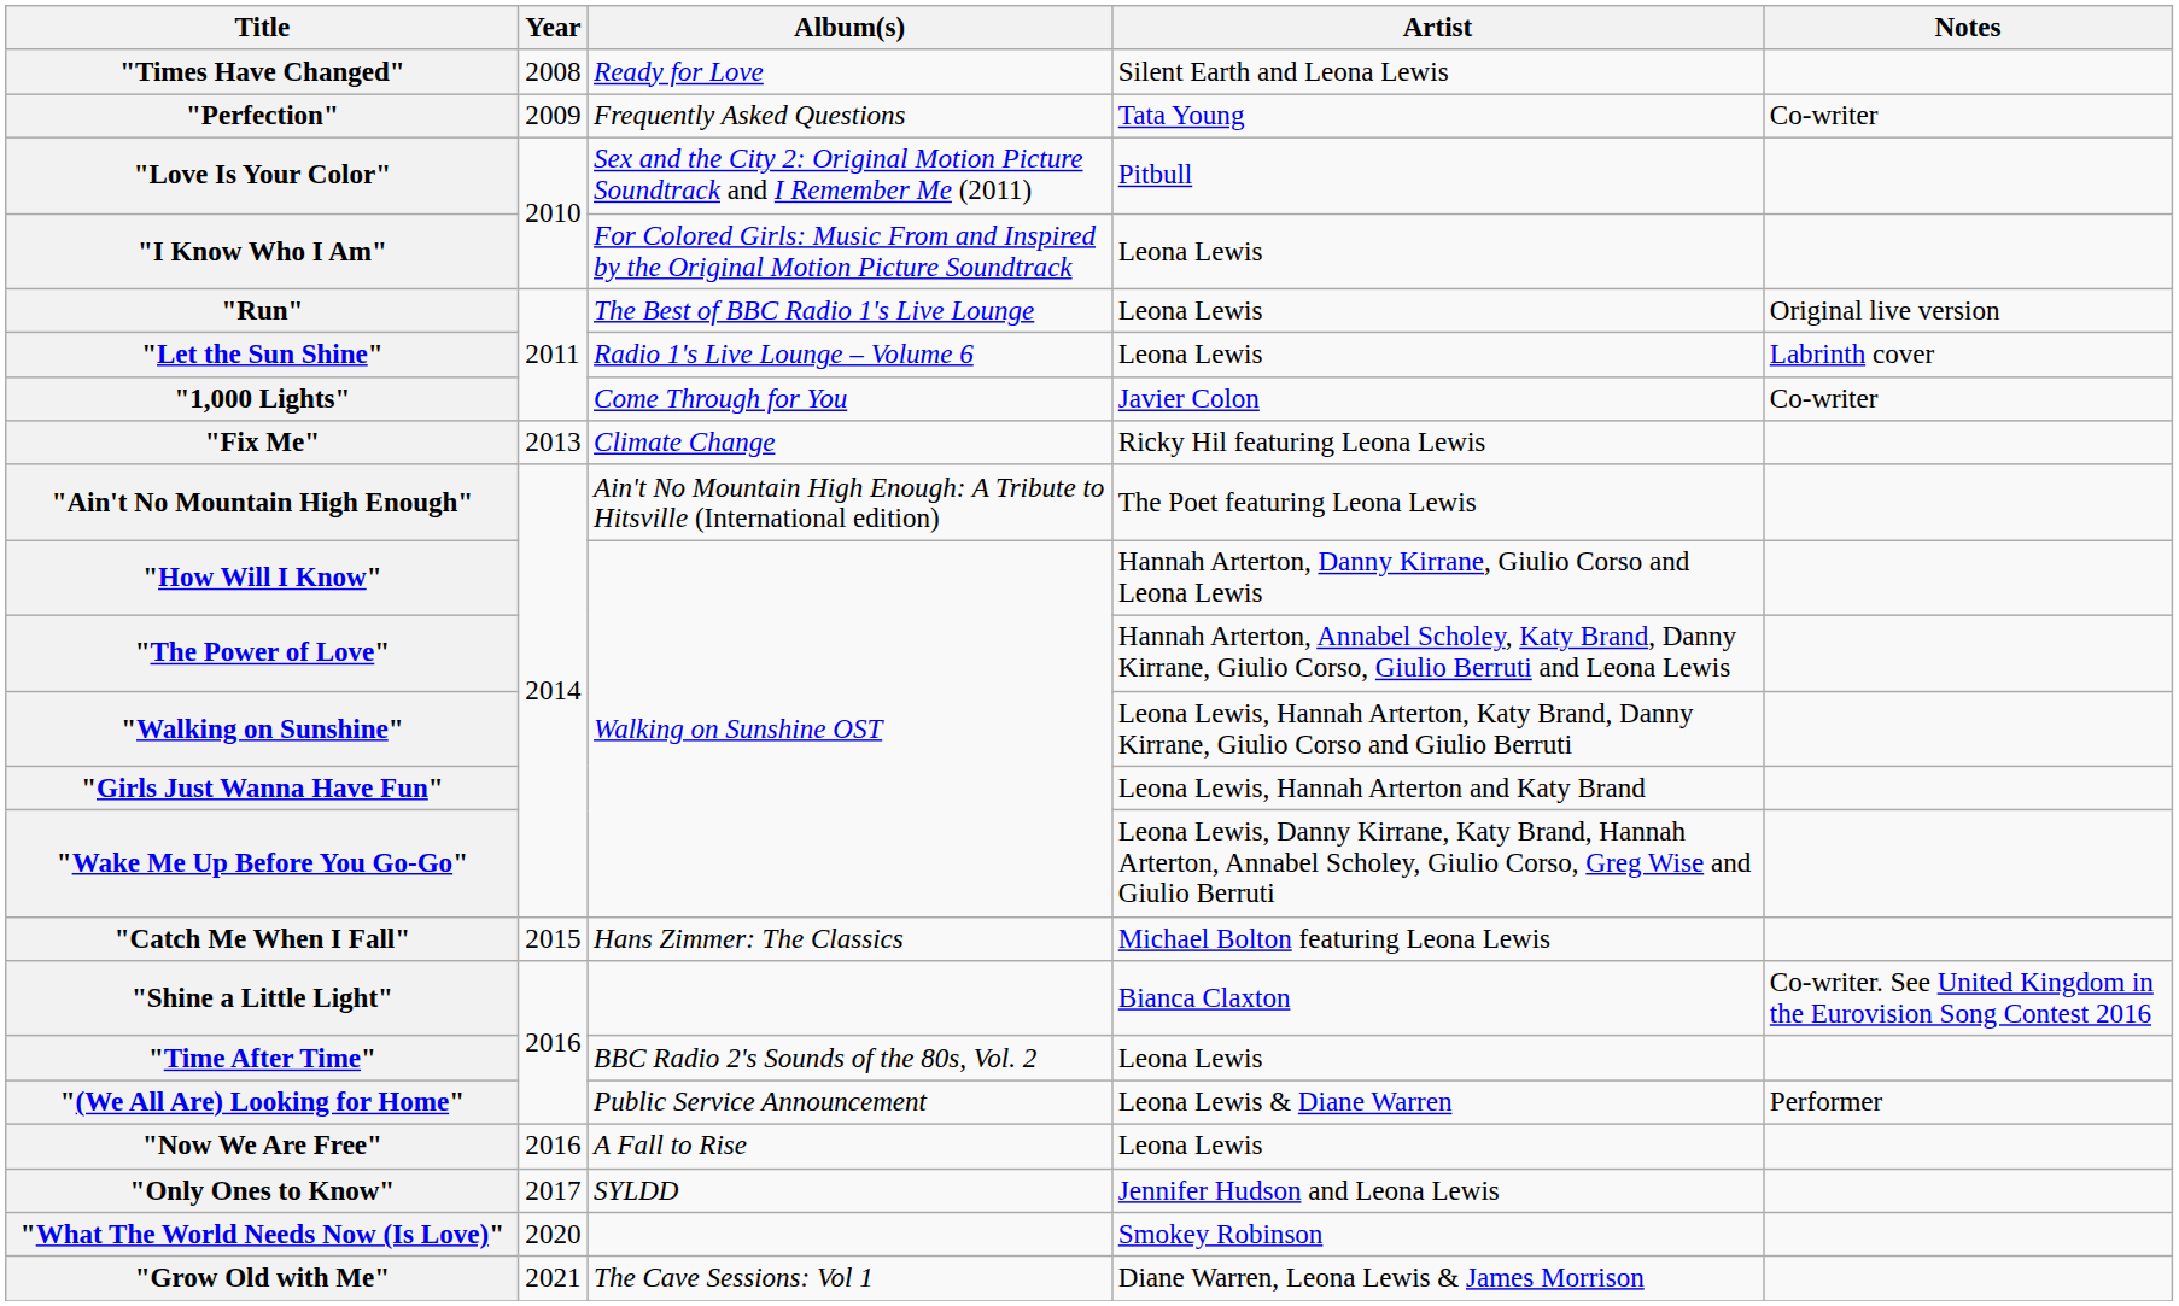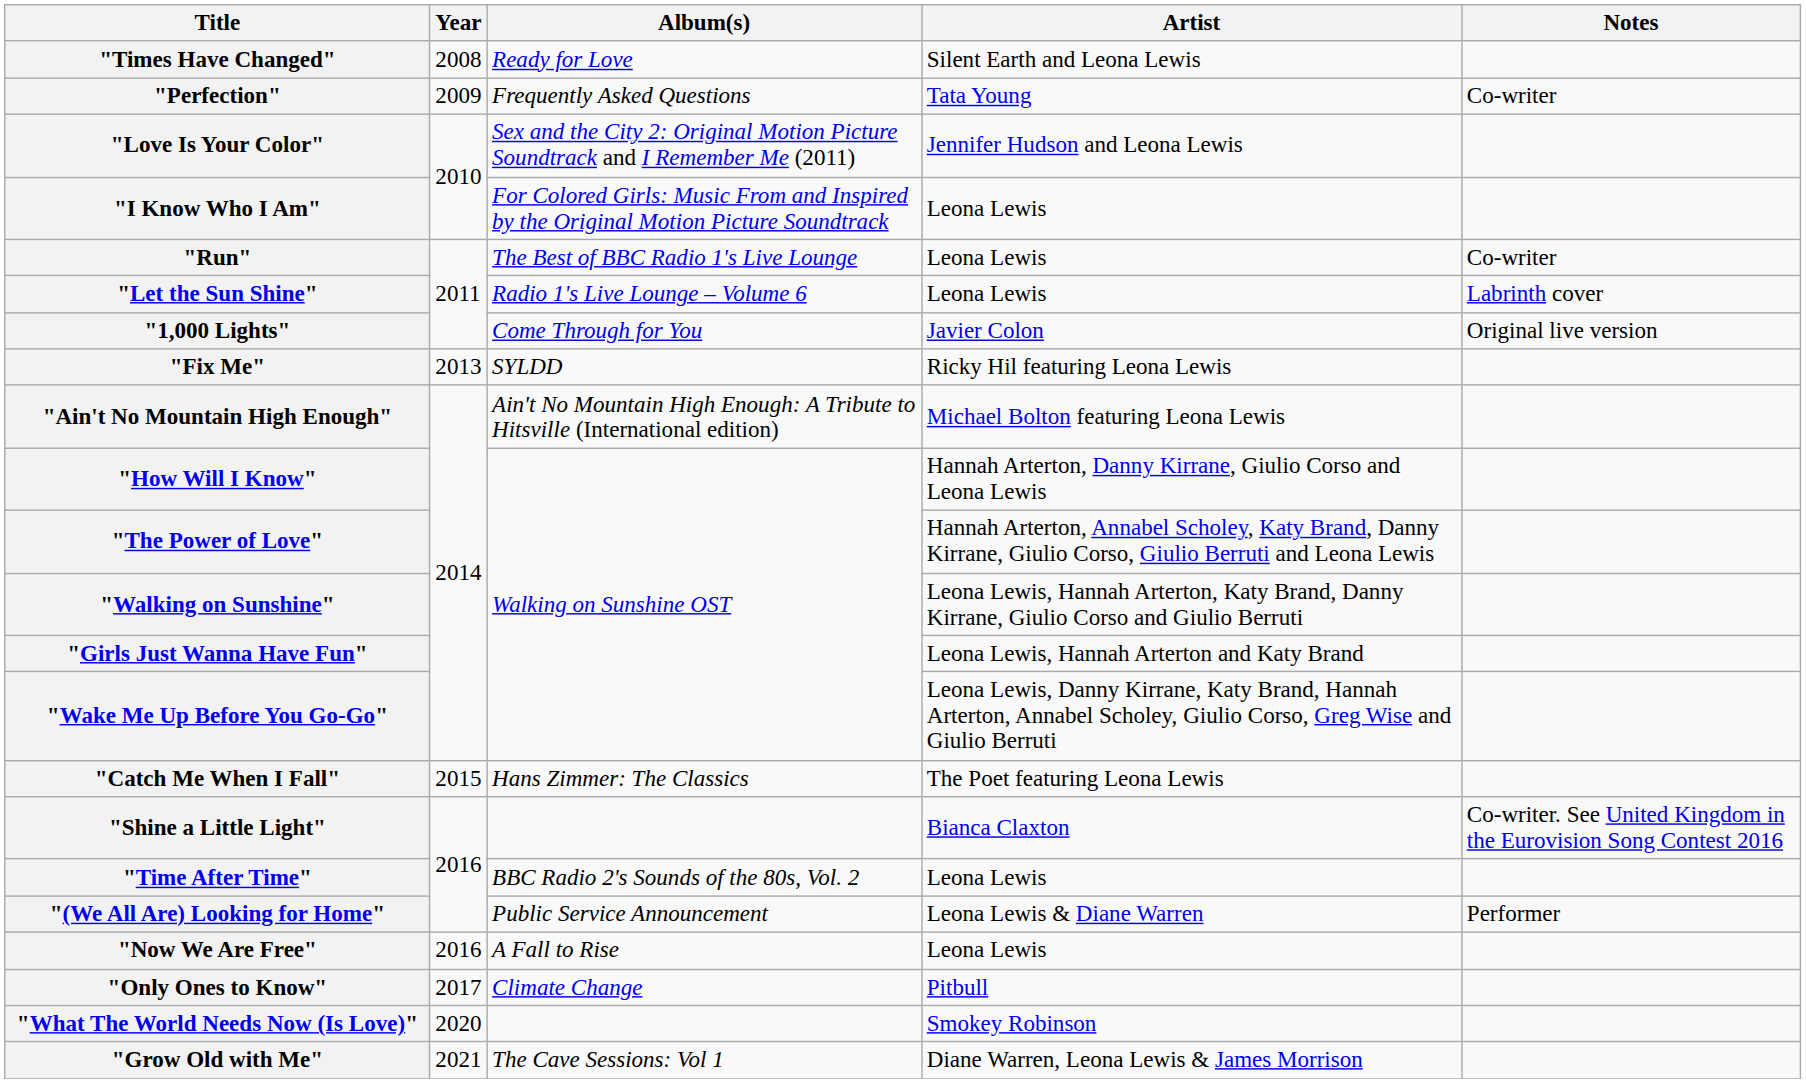 <table class="wikitable plainrowheaders">
 <tr>
 <th scope="col" style="width:18em;">Title</th>
 <th scope="col" style="width:1em;">Year</th>
 <th scope="col">Album(s)</th>
 <th scope="col">Artist</th>
 <th scope="col">Notes</th>
 </tr>
 <tr>
 <th scope="row">"Times Have Changed"</th>
 <td>2008</td>
 <td><em><a href='#'>Ready for Love</a></em></td>
 <td>Silent Earth and Leona Lewis</td>
 <td></td>
 </tr>
 <tr>
 <th scope="row">"Perfection"</th>
 <td rowspan="1">2009</td>
 <td><em>Frequently Asked Questions</em></td>
 <td><a href='#'>Tata Young</a></td>
 <td>Co-writer</td>
 </tr>
 <tr>
 <th scope="row">"Love Is Your Color"</th>
 <td rowspan="2">2010</td>
 <td><em><a href='#'>Sex and the City 2: Original Motion Picture Soundtrack</a></em> and <em><a href='#'>I Remember Me</a></em> (2011)</td>
-<td><a href='#'>Pitbull</a><br></td>
+<td><a href='#'>Jennifer Hudson</a> and Leona Lewis</td>
 <td></td>
 </tr>
 <tr>
 <th scope="row">"I Know Who I Am"</th>
 <td><em><a href='#'>For Colored Girls: Music From and Inspired by the Original Motion Picture Soundtrack</a></em></td>
 <td>Leona Lewis</td>
 <td></td>
 </tr>
 <tr>
 <th scope="row">"Run"<br></th>
 <td rowspan="3">2011</td>
 <td><em><a href='#'>The Best of BBC Radio 1's Live Lounge</a></em></td>
 <td>Leona Lewis</td>
-<td>Original live version</td>
+<td>Co-writer</td>
 </tr>
 <tr>
 <th scope="row">"<a href='#'>Let the Sun Shine</a>"<br></th>
 <td><em><a href='#'>Radio 1's Live Lounge – Volume 6</a></em></td>
 <td>Leona Lewis</td>
 <td><a href='#'>Labrinth</a> cover</td>
 </tr>
 <tr>
 <th scope="row">"1,000 Lights"</th>
 <td><em><a href='#'>Come Through for You</a></em></td>
 <td><a href='#'>Javier Colon</a></td>
-<td>Co-writer</td>
+<td>Original live version</td>
 </tr>
 <tr>
 <th scope="row">"Fix Me"</th>
 <td>2013</td>
-<td><em><a href='#'>Climate Change</a></em></td>
+<td><em>SYLDD</em></td>
 <td>Ricky Hil featuring Leona Lewis</td>
 <td></td>
 </tr>
 <tr>
 <th scope="row">"Ain't No Mountain High Enough"</th>
 <td rowspan="6">2014</td>
 <td><em>Ain't No Mountain High Enough: A Tribute to Hitsville</em> (International edition)</td>
-<td>The Poet featuring Leona Lewis</td>
+<td><a href='#'>Michael Bolton</a> featuring Leona Lewis</td>
 <td></td>
 </tr>
 <tr>
 <th scope="row">"<a href='#'>How Will I Know</a>"</th>
 <td rowspan="5"><em><a href='#'>Walking on Sunshine OST</a></em></td>
 <td>Hannah Arterton, <a href='#'>Danny Kirrane</a>, Giulio Corso and Leona Lewis</td>
 <td></td>
 </tr>
 <tr>
 <th scope="row">"<a href='#'>The Power of Love</a>"</th>
 <td>Hannah Arterton, <a href='#'>Annabel Scholey</a>, <a href='#'>Katy Brand</a>, Danny Kirrane, Giulio Corso, <a href='#'>Giulio Berruti</a> and Leona Lewis</td>
 <td></td>
 </tr>
 <tr>
 <th scope="row">"<a href='#'>Walking on Sunshine</a>"</th>
 <td>Leona Lewis, Hannah Arterton, Katy Brand, Danny Kirrane, Giulio Corso and Giulio Berruti</td>
 <td></td>
 </tr>
 <tr>
 <th scope="row">"<a href='#'>Girls Just Wanna Have Fun</a>"</th>
 <td>Leona Lewis, Hannah Arterton and Katy Brand</td>
 <td></td>
 </tr>
 <tr>
 <th scope="row">"<a href='#'>Wake Me Up Before You Go-Go</a>"</th>
 <td>Leona Lewis, Danny Kirrane, Katy Brand, Hannah Arterton, Annabel Scholey, Giulio Corso, <a href='#'>Greg Wise</a> and Giulio Berruti</td>
 <td></td>
 </tr>
 <tr>
 <th scope="row">"Catch Me When I Fall"</th>
 <td>2015</td>
 <td><em>Hans Zimmer: The Classics</em></td>
-<td><a href='#'>Michael Bolton</a> featuring Leona Lewis</td>
+<td>The Poet featuring Leona Lewis</td>
 <td></td>
 </tr>
 <tr>
 <th scope="row">"Shine a Little Light"</th>
 <td rowspan="3">2016</td>
 <td></td>
 <td><a href='#'>Bianca Claxton</a></td>
 <td>Co-writer. See <a href='#'>United Kingdom in the Eurovision Song Contest 2016</a></td>
 </tr>
 <tr>
 <th scope="row">"<a href='#'>Time After Time</a>"</th>
 <td><em>BBC Radio 2's Sounds of the 80s, Vol. 2</em></td>
 <td>Leona Lewis</td>
 <td></td>
 </tr>
 <tr>
 <th scope="row">"<a href='#'>(We All Are) Looking for Home</a>"</th>
 <td><em>Public Service Announcement</em></td>
 <td>Leona Lewis & <a href='#'>Diane Warren</a></td>
 <td>Performer</td>
 </tr>
 <tr>
 <th scope="row">"Now We Are Free"</th>
 <td>2016</td>
 <td><em>A Fall to Rise</em></td>
 <td>Leona Lewis</td>
 <td></td>
 </tr>
 <tr>
 <th scope="row">"Only Ones to Know"</th>
 <td>2017</td>
-<td><em>SYLDD</em></td>
-<td><a href='#'>Jennifer Hudson</a> and Leona Lewis</td>
+<td><em><a href='#'>Climate Change</a></em></td>
+<td><a href='#'>Pitbull</a><br></td>
 <td></td>
 </tr>
 <tr>
 <th scope="row">"<a href='#'>What The World Needs Now (Is Love)</a>"</th>
 <td>2020</td>
 <td></td>
 <td><a href='#'>Smokey Robinson</a><br></td>
 <td></td>
 </tr>
 <tr>
 <th scope="row">"Grow Old with Me"</th>
 <td>2021</td>
 <td><em>The Cave Sessions: Vol 1</em></td>
 <td>Diane Warren, Leona Lewis & <a href='#'>James Morrison</a></td>
 <td></td>
 </tr>
 </table>
